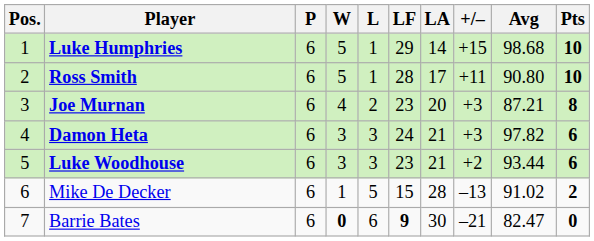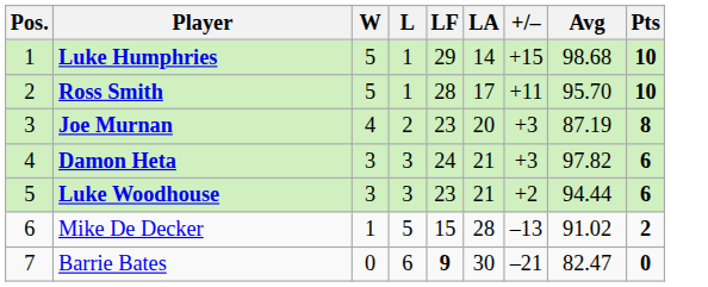 <table class="wikitable" style="text-align:center; margin: 1em auto 1em auto, align:left">
 <tr>
 <th width=20>Pos.</th>
 <th width=212>Player</th>
-<th width=20>P</th>
 <th width=20>W</th>
 <th width=20>L</th>
 <th width=20>LF</th>
 <th width=20>LA</th>
 <th width=25>+/–</th>
 <th width=50>Avg</th>
 <th width=20>Pts</th>
 </tr>
 <tr style="background:#D0F0C0;">
 <td>1</td>
 <td align=left> <strong><a href='#'>Luke Humphries</a></strong></td>
-<td>6</td>
 <td>5</td>
 <td>1</td>
 <td>29</td>
 <td>14</td>
 <td>+15</td>
 <td>98.68</td>
 <td><strong>10</strong></td>
 </tr>
 <tr style="background:#D0F0C0;">
 <td>2</td>
 <td align=left> <strong><a href='#'>Ross Smith</a></strong></td>
-<td>6</td>
 <td>5</td>
 <td>1</td>
 <td>28</td>
 <td>17</td>
 <td>+11</td>
-<td>90.80</td>
+<td>95.70</td>
 <td><strong>10</strong></td>
 </tr>
 <tr style="background:#D0F0C0;">
 <td>3</td>
 <td align=left> <strong><a href='#'>Joe Murnan</a></strong></td>
-<td>6</td>
 <td>4</td>
 <td>2</td>
 <td>23</td>
 <td>20</td>
 <td>+3</td>
-<td>87.21</td>
+<td>87.19</td>
 <td><strong>8</strong></td>
 </tr>
 <tr style="background:#D0F0C0;">
 <td>4</td>
 <td align=left> <strong><a href='#'>Damon Heta</a></strong></td>
-<td>6</td>
 <td>3</td>
 <td>3</td>
 <td>24</td>
 <td>21</td>
 <td>+3</td>
 <td>97.82</td>
 <td><strong>6</strong></td>
 </tr>
 <tr style="background:#D0F0C0;">
 <td>5</td>
 <td align=left> <strong><a href='#'>Luke Woodhouse</a></strong></td>
-<td>6</td>
 <td>3</td>
 <td>3</td>
 <td>23</td>
 <td>21</td>
 <td>+2</td>
-<td>93.44</td>
+<td>94.44</td>
 <td><strong>6</strong></td>
 </tr>
 <tr style=>
 <td>6</td>
 <td align=left> <a href='#'>Mike De Decker</a></td>
-<td>6</td>
 <td>1</td>
 <td>5</td>
 <td>15</td>
 <td>28</td>
 <td>–13</td>
 <td>91.02</td>
 <td><strong>2</strong></td>
 </tr>
 <tr style=>
 <td>7</td>
 <td align=left> <a href='#'>Barrie Bates</a></td>
-<td>6</td>
-<td><strong>0</strong></td>
+<td>0</td>
 <td>6</td>
 <td><strong>9</strong></td>
 <td>30</td>
 <td>–21</td>
 <td>82.47</td>
 <td><strong>0</strong></td>
 </tr>
 </table>
